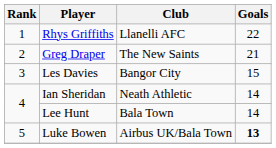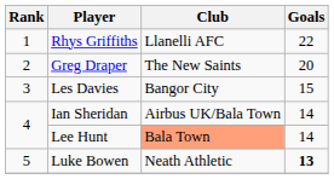 <table class="wikitable" style="text-align:center">
 <tr>
 <th>Rank</th>
 <th>Player</th>
 <th>Club</th>
 <th>Goals</th>
 </tr>
 <tr>
 <td>1</td>
 <td align="left"> <a href='#'>Rhys Griffiths</a></td>
 <td align="left">Llanelli AFC</td>
 <td>22</td>
 </tr>
 <tr>
 <td>2</td>
 <td align="left"> <a href='#'>Greg Draper</a></td>
 <td align="left">The New Saints</td>
-<td>21</td>
+<td>20</td>
 </tr>
 <tr>
 <td>3</td>
 <td align="left"> Les Davies</td>
 <td align="left">Bangor City</td>
 <td>15</td>
 </tr>
 <tr>
 <td rowspan="2">4</td>
 <td align="left"> Ian Sheridan</td>
-<td align="left">Neath Athletic</td>
+<td align="left">Airbus UK/Bala Town</td>
 <td>14</td>
 </tr>
 <tr>
 <td align="left"> Lee Hunt</td>
-<td align="left">Bala Town</td>
+<td align="left" style="background: lightsalmon;">Bala Town</td>
 <td>14</td>
 </tr>
 <tr>
 <td>5</td>
 <td align="left"> Luke Bowen</td>
-<td align="left">Airbus UK/Bala Town</td>
+<td align="left">Neath Athletic</td>
 <td><strong>13</strong></td>
 </tr>
 <tr>
 </tr>
 </table>
